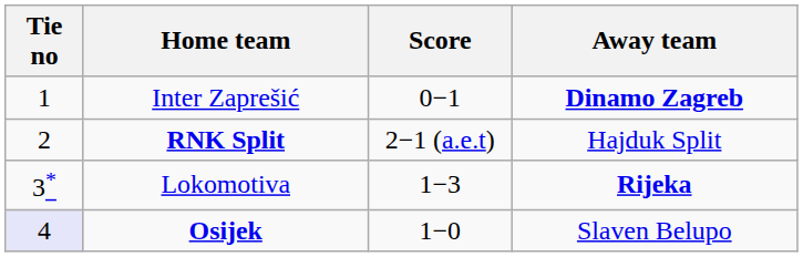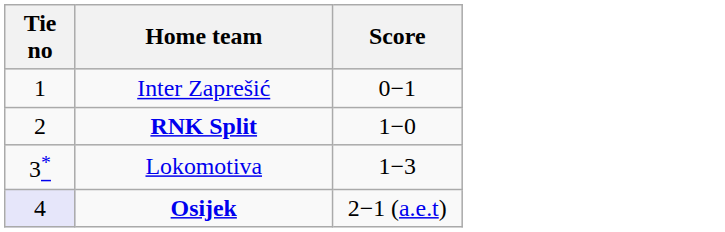 <table class="wikitable" style="text-align: center">
 <tr>
 <th width=40>Tie no</th>
 <th width=165>Home team</th>
 <th width=80>Score</th>
-<th width=165>Away team</th>
 </tr>
 <tr>
 <td>1</td>
 <td><a href='#'>Inter Zaprešić</a></td>
 <td>0−1</td>
-<td><strong><a href='#'>Dinamo Zagreb</a></strong></td>
 </tr>
 <tr>
 <td>2</td>
 <td><strong><a href='#'>RNK Split</a></strong></td>
-<td>2−1 (<a href='#'>a.e.t</a>)</td>
-<td><a href='#'>Hajduk Split</a></td>
+<td>1−0</td>
 </tr>
 <tr>
 <td>3<a href='#'><sup>*</sup></a></td>
 <td><a href='#'>Lokomotiva</a></td>
 <td>1−3</td>
-<td><strong><a href='#'>Rijeka</a></strong></td>
 </tr>
 <tr>
 <td style="background: lavender;">4</td>
 <td><strong><a href='#'>Osijek</a></strong></td>
-<td>1−0</td>
-<td><a href='#'>Slaven Belupo</a></td>
+<td>2−1 (<a href='#'>a.e.t</a>)</td>
 </tr>
 </table>
